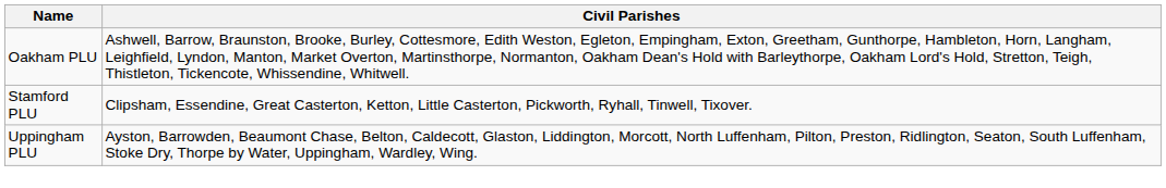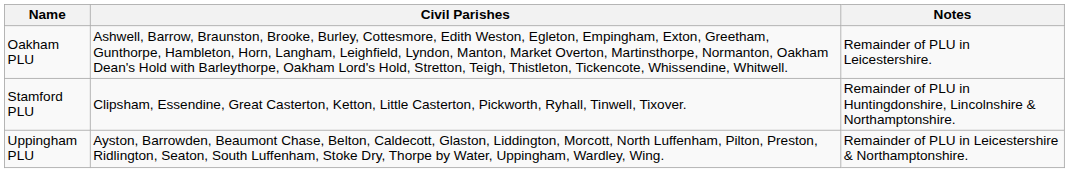 <table class="wikitable">
 <tr>
 <th>Name</th>
 <th>Civil Parishes</th>
+<th>Notes</th>
 </tr>
 <tr>
 <td>Oakham PLU</td>
 <td>Ashwell, Barrow, Braunston, Brooke, Burley, Cottesmore, Edith Weston, Egleton, Empingham, Exton, Greetham, Gunthorpe, Hambleton, Horn, Langham, Leighfield, Lyndon, Manton, Market Overton, Martinsthorpe, Normanton, Oakham Dean's Hold with Barleythorpe, Oakham Lord's Hold, Stretton, Teigh, Thistleton, Tickencote, Whissendine, Whitwell.</td>
+<td>Remainder of PLU in Leicestershire.</td>
 </tr>
 <tr>
 <td>Stamford PLU</td>
 <td>Clipsham, Essendine, Great Casterton, Ketton, Little Casterton, Pickworth, Ryhall, Tinwell, Tixover.</td>
+<td>Remainder of PLU in Huntingdonshire, Lincolnshire & Northamptonshire.</td>
 </tr>
 <tr>
 <td>Uppingham PLU</td>
 <td>Ayston, Barrowden, Beaumont Chase, Belton, Caldecott, Glaston, Liddington, Morcott, North Luffenham, Pilton, Preston, Ridlington, Seaton, South Luffenham, Stoke Dry, Thorpe by Water, Uppingham, Wardley, Wing.</td>
+<td>Remainder of PLU in Leicestershire & Northamptonshire.</td>
 </tr>
 </table>
